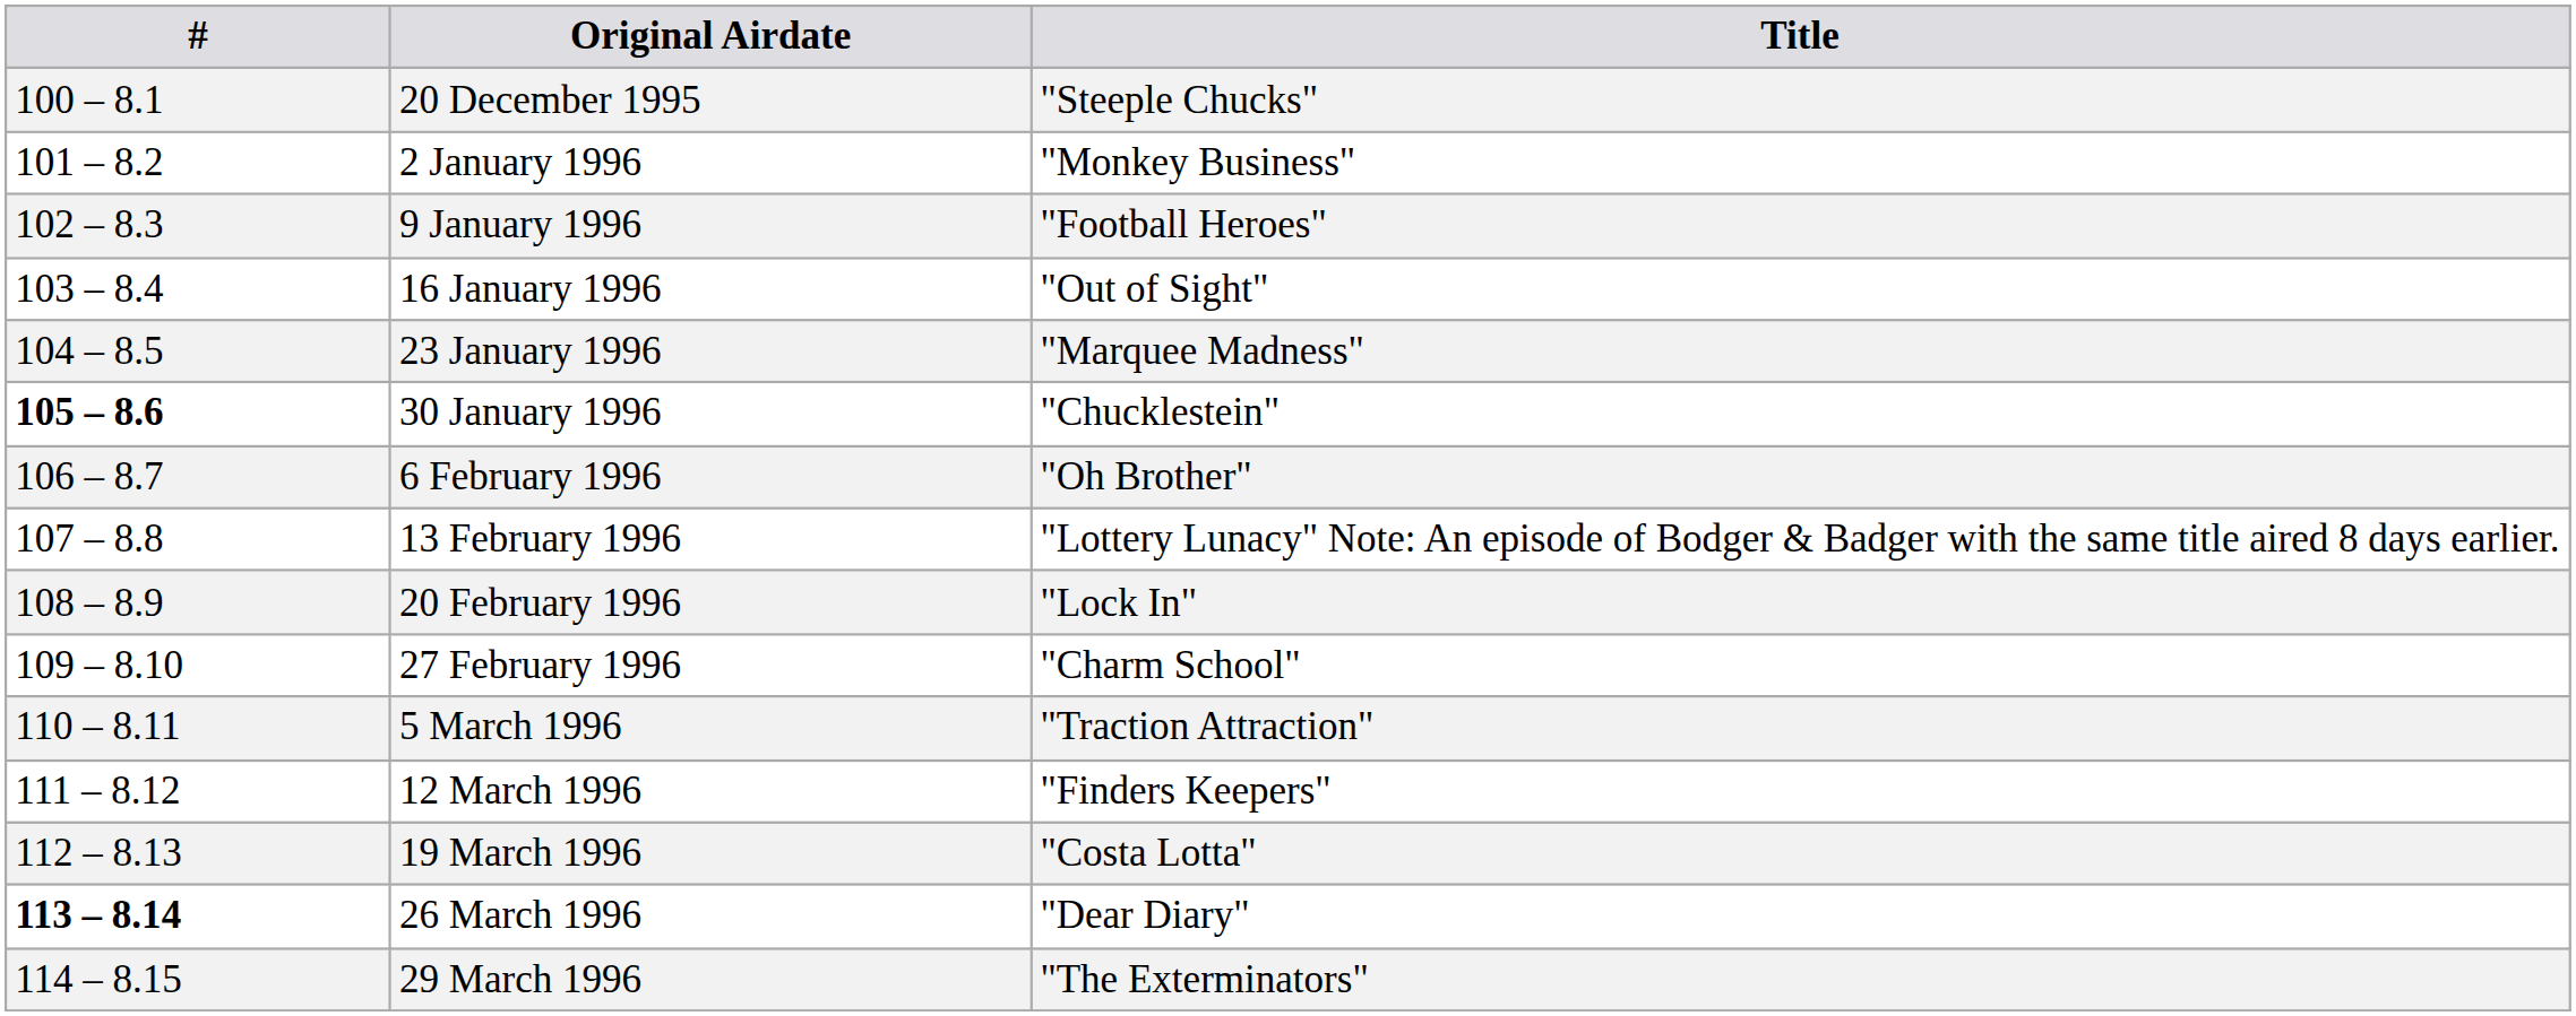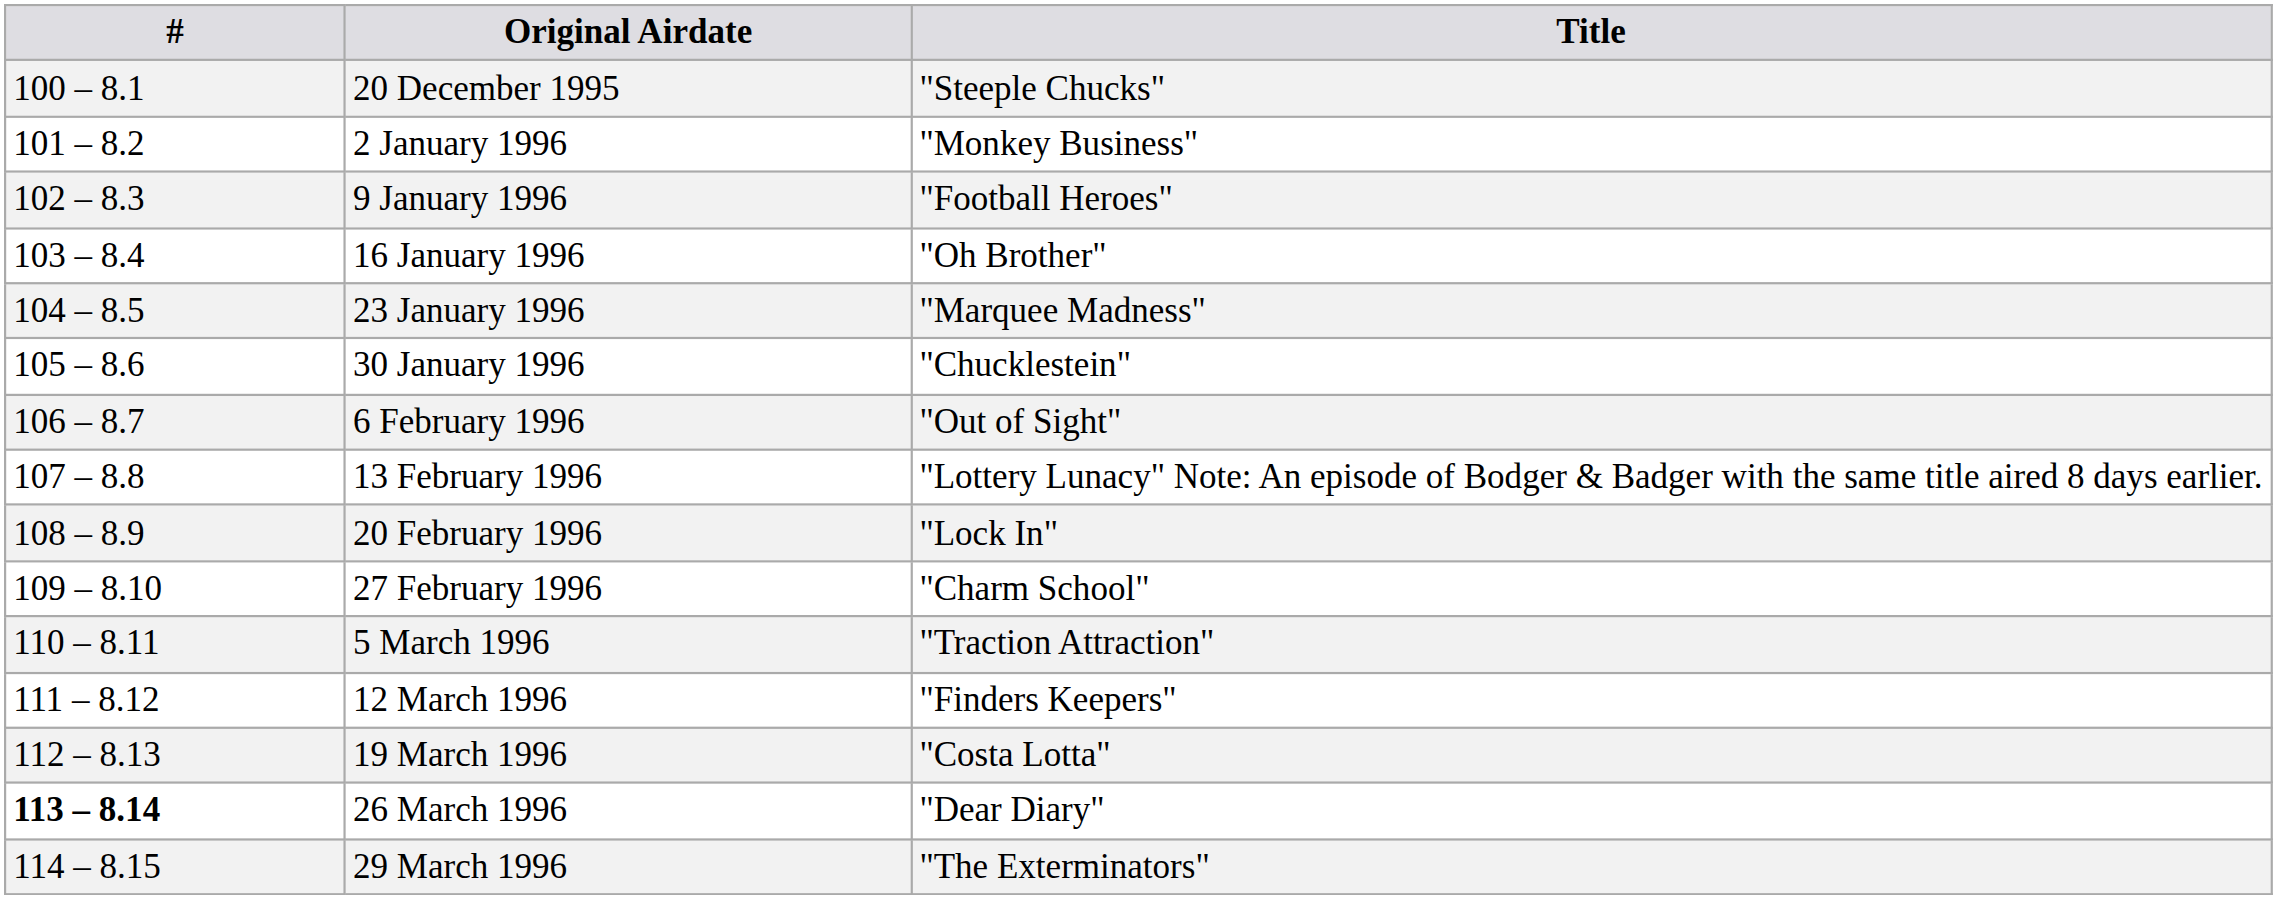 <table class="wikitable">
 <tr>
 <th style="background:#dedde2; width:15%;">#</th>
 <th style="background:#dedde2; width:25%;">Original Airdate</th>
 <th style="background:#dedde2;">Title</th>
 </tr>
 <tr style="background:#f2f2f2;"|>
 <td>100 – 8.1</td>
 <td>20 December 1995</td>
 <td>"Steeple Chucks"</td>
 </tr>
 <tr style="background:#fff;"|>
 <td>101 – 8.2</td>
 <td>2 January 1996</td>
 <td>"Monkey Business"</td>
 </tr>
 <tr style="background:#f2f2f2;"|>
 <td>102 – 8.3</td>
 <td>9 January 1996</td>
 <td>"Football Heroes"</td>
 </tr>
 <tr style="background:#fff;"|>
 <td>103 – 8.4</td>
 <td>16 January 1996</td>
-<td>"Out of Sight"</td>
+<td>"Oh Brother"</td>
 </tr>
 <tr style="background:#f2f2f2;"|>
 <td>104 – 8.5</td>
 <td>23 January 1996</td>
 <td>"Marquee Madness"</td>
 </tr>
 <tr style="background:#fff;"|>
-<td><strong>105 – 8.6</strong></td>
+<td>105 – 8.6</td>
 <td>30 January 1996</td>
 <td>"Chucklestein"</td>
 </tr>
 <tr style="background:#f2f2f2;"|>
 <td>106 – 8.7</td>
 <td>6 February 1996</td>
-<td>"Oh Brother"</td>
+<td>"Out of Sight"</td>
 </tr>
 <tr style="background:#fff;"|>
 <td>107 – 8.8</td>
 <td>13 February 1996</td>
 <td>"Lottery Lunacy" Note: An episode of Bodger & Badger with the same title aired 8 days earlier.</td>
 </tr>
 <tr style="background:#f2f2f2;"|>
 <td>108 – 8.9</td>
 <td>20 February 1996</td>
 <td>"Lock In"</td>
 </tr>
 <tr style="background:#fff;"|>
 <td>109 – 8.10</td>
 <td>27 February 1996</td>
 <td>"Charm School"</td>
 </tr>
 <tr style="background:#f2f2f2;"|>
 <td>110 – 8.11</td>
 <td>5 March 1996</td>
 <td>"Traction Attraction"</td>
 </tr>
 <tr style="background:#fff;"|>
 <td>111 – 8.12</td>
 <td>12 March 1996</td>
 <td>"Finders Keepers"</td>
 </tr>
 <tr style="background:#f2f2f2;"|>
 <td>112 – 8.13</td>
 <td>19 March 1996</td>
 <td>"Costa Lotta"</td>
 </tr>
 <tr style="background:#fff;"|>
 <td><strong>113 – 8.14</strong></td>
 <td>26 March 1996</td>
 <td>"Dear Diary"</td>
 </tr>
 <tr style="background:#f2f2f2;"|>
 <td>114 – 8.15</td>
 <td>29 March 1996</td>
 <td>"The Exterminators"</td>
 </tr>
 </table>
